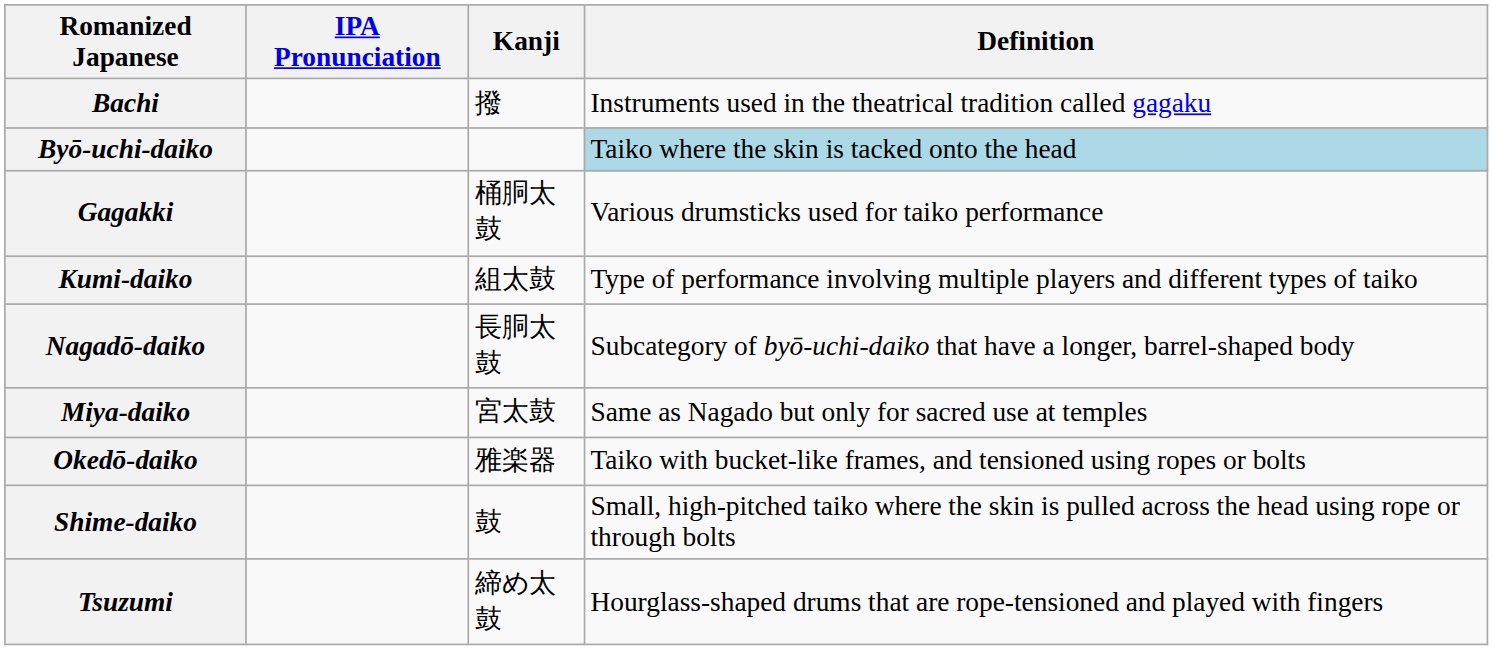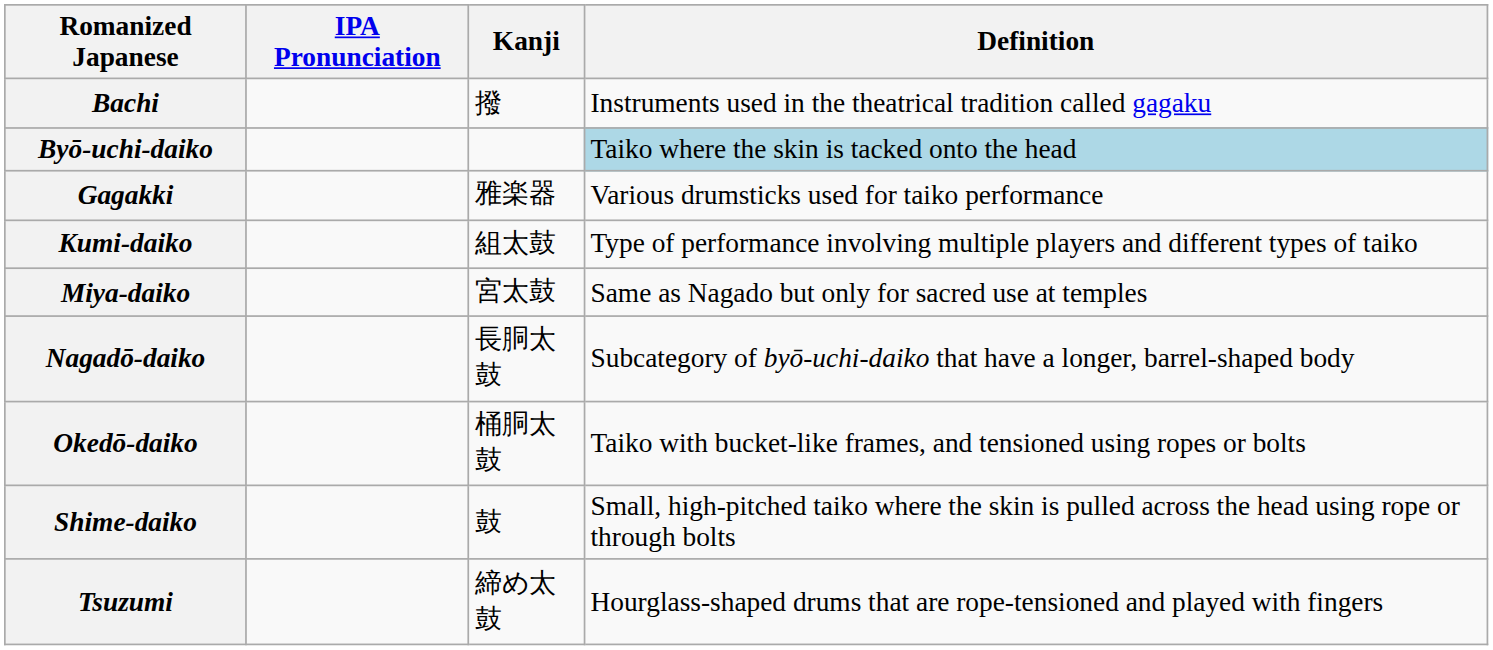 <table class="wikitable">
 <tr>
 <th scope="col">Romanized Japanese</th>
 <th scope="col"><a href='#'>IPA Pronunciation</a></th>
 <th scope="col">Kanji</th>
 <th scope="col">Definition</th>
 </tr>
 <tr>
 <th scope="row"><em>Bachi</em></th>
 <td></td>
 <td>撥</td>
 <td>Instruments used in the theatrical tradition called <a href='#'>gagaku</a></td>
 </tr>
 <tr>
 <th scope="row"><em>Byō-uchi-daiko</em></th>
 <td></td>
 <td></td>
 <td style="background: lightblue;">Taiko where the skin is tacked onto the head</td>
 </tr>
 <tr>
 <th scope="row"><em>Gagakki</em></th>
 <td></td>
-<td>桶胴太鼓</td>
+<td>雅楽器</td>
 <td>Various drumsticks used for taiko performance</td>
 </tr>
 <tr>
 <th scope="row"><em>Kumi-daiko</em></th>
 <td></td>
 <td>組太鼓</td>
 <td>Type of performance involving multiple players and different types of taiko</td>
 </tr>
 <tr>
+<th scope="row"><em>Miya-daiko</em></th>
+<td></td>
+<td>宮太鼓</td>
+<td>Same as Nagado but only for sacred use at temples</td>
+</tr>
+<tr>
 <th scope="row"><em>Nagadō-daiko</em></th>
 <td></td>
 <td>長胴太鼓</td>
 <td>Subcategory of <em>byō-uchi-daiko</em> that have a longer, barrel-shaped body</td>
 </tr>
 <tr>
-<th scope="row"><em>Miya-daiko</em></th>
-<td></td>
-<td>宮太鼓</td>
-<td>Same as Nagado but only for sacred use at temples</td>
-</tr>
-<tr>
 <th scope="row"><em>Okedō-daiko</em></th>
 <td></td>
-<td>雅楽器</td>
+<td>桶胴太鼓</td>
 <td>Taiko with bucket-like frames, and tensioned using ropes or bolts</td>
 </tr>
 <tr>
 <th scope="row"><em>Shime-daiko</em></th>
 <td></td>
 <td>鼓</td>
 <td>Small, high-pitched taiko where the skin is pulled across the head using rope or through bolts</td>
 </tr>
 <tr>
 <th scope="row"><em>Tsuzumi</em></th>
 <td></td>
 <td>締め太鼓</td>
 <td>Hourglass-shaped drums that are rope-tensioned and played with fingers</td>
 </tr>
 </table>
